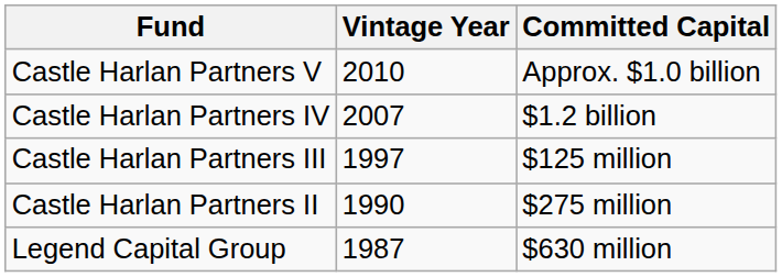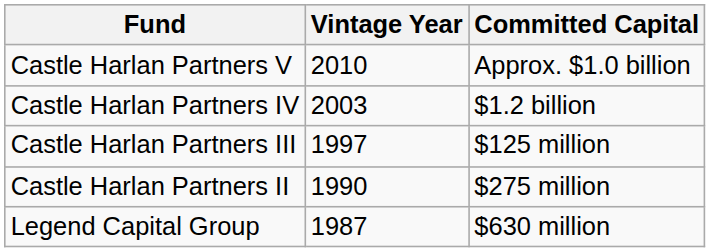 <table class="wikitable">
 <tr>
 <th>Fund</th>
 <th>Vintage Year</th>
 <th>Committed Capital</th>
 </tr>
 <tr>
 <td>Castle Harlan Partners V</td>
 <td>2010</td>
 <td>Approx. $1.0 billion</td>
 </tr>
 <tr>
 <td>Castle Harlan Partners IV</td>
-<td>2007</td>
+<td>2003</td>
 <td>$1.2 billion</td>
 </tr>
 <tr>
 <td>Castle Harlan Partners III</td>
 <td>1997</td>
 <td>$125 million</td>
 </tr>
 <tr>
 <td>Castle Harlan Partners II</td>
 <td>1990</td>
 <td>$275 million</td>
 </tr>
 <tr>
 <td>Legend Capital Group</td>
 <td>1987</td>
 <td>$630 million</td>
 </tr>
 </table>
